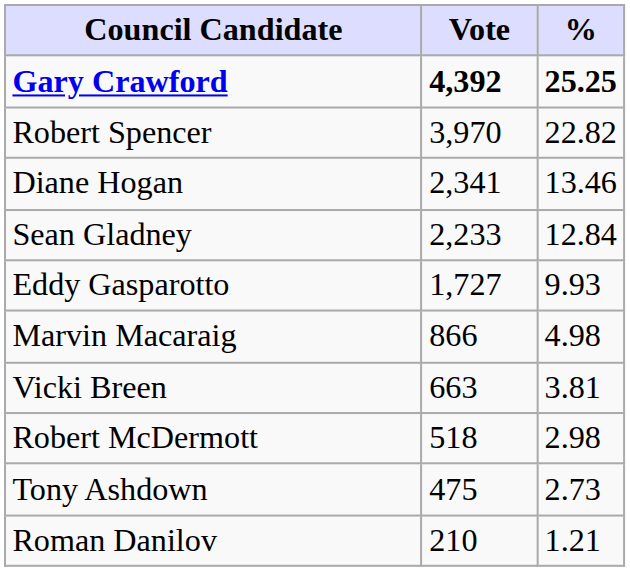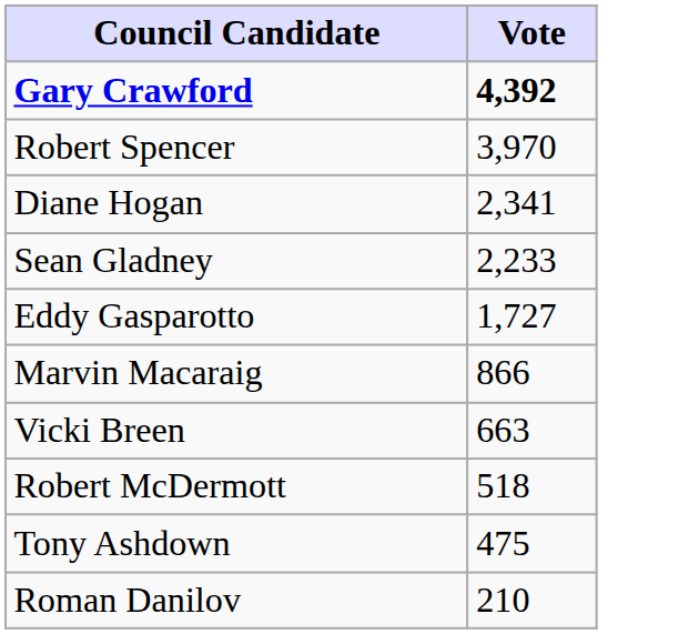 <table class="wikitable sortable">
 <tr>
 <th style="background:#ddf; width:200px;">Council Candidate</th>
 <th style="background:#ddf; width:50px;">Vote</th>
-<th style="background:#ddf; width:30px;">%</th>
 </tr>
 <tr>
 <td><strong><a href='#'>Gary Crawford</a></strong></td>
 <td><strong>4,392</strong></td>
-<td><strong>25.25</strong></td>
 </tr>
 <tr>
 <td>Robert Spencer</td>
 <td>3,970</td>
-<td>22.82</td>
 </tr>
 <tr>
 <td>Diane Hogan</td>
 <td>2,341</td>
-<td>13.46</td>
 </tr>
 <tr>
 <td>Sean Gladney</td>
 <td>2,233</td>
-<td>12.84</td>
 </tr>
 <tr>
 <td>Eddy Gasparotto</td>
 <td>1,727</td>
-<td>9.93</td>
 </tr>
 <tr>
 <td>Marvin Macaraig</td>
 <td>866</td>
-<td>4.98</td>
 </tr>
 <tr>
 <td>Vicki Breen</td>
 <td>663</td>
-<td>3.81</td>
 </tr>
 <tr>
 <td>Robert McDermott</td>
 <td>518</td>
-<td>2.98</td>
 </tr>
 <tr>
 <td>Tony Ashdown</td>
 <td>475</td>
-<td>2.73</td>
 </tr>
 <tr>
 <td>Roman Danilov</td>
 <td>210</td>
-<td>1.21</td>
 </tr>
 </table>
